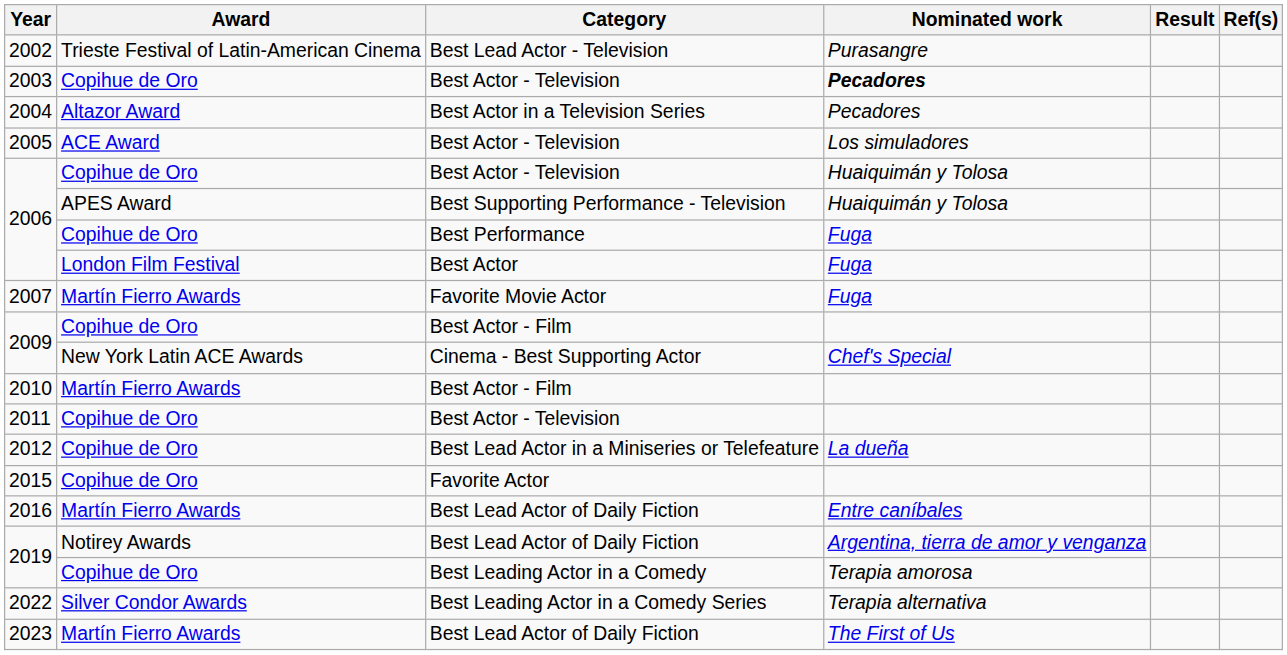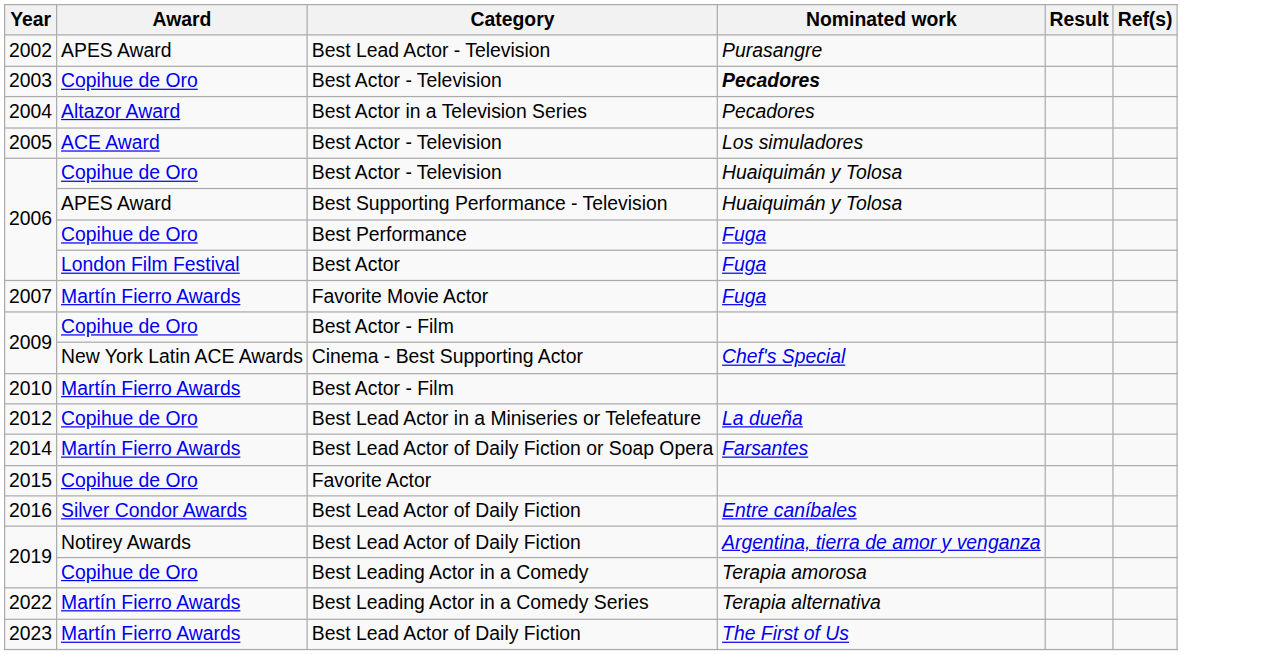 <table class = "wikitable sortable">
 <tr>
 <th>Year</th>
 <th>Award</th>
 <th>Category</th>
 <th>Nominated work</th>
 <th>Result</th>
 <th>Ref(s)</th>
 </tr>
 <tr>
 <td>2002</td>
-<td>Trieste Festival of Latin-American Cinema</td>
+<td>APES Award</td>
 <td>Best Lead Actor - Television</td>
 <td><em>Purasangre</em></td>
 <td></td>
 <td></td>
 </tr>
 <tr>
 <td>2003</td>
 <td><a href='#'>Copihue de Oro</a></td>
 <td>Best Actor - Television</td>
 <td><strong><em>Pecadores</em></strong></td>
 <td></td>
 <td></td>
 </tr>
 <tr>
 <td>2004</td>
 <td><a href='#'>Altazor Award</a></td>
 <td>Best Actor in a Television Series</td>
 <td><em>Pecadores</em></td>
 <td></td>
 <td></td>
 </tr>
 <tr>
 <td>2005</td>
 <td><a href='#'>ACE Award</a></td>
 <td>Best Actor - Television</td>
 <td><em>Los simuladores</em></td>
 <td></td>
 <td></td>
 </tr>
 <tr>
 <td rowspan="4">2006</td>
 <td><a href='#'>Copihue de Oro</a></td>
 <td>Best Actor - Television</td>
 <td><em>Huaiquimán y Tolosa</em></td>
 <td></td>
 <td></td>
 </tr>
 <tr>
 <td>APES Award</td>
 <td>Best Supporting Performance - Television</td>
 <td><em>Huaiquimán y Tolosa</em></td>
 <td></td>
 <td></td>
 </tr>
 <tr>
 <td><a href='#'>Copihue de Oro</a></td>
 <td>Best Performance</td>
 <td><em><a href='#'>Fuga</a></em></td>
 <td></td>
 <td></td>
 </tr>
 <tr>
 <td><a href='#'>London Film Festival</a></td>
 <td>Best Actor</td>
 <td><em><a href='#'>Fuga</a></em></td>
 <td></td>
 <td></td>
 </tr>
 <tr>
 <td>2007</td>
 <td><a href='#'>Martín Fierro Awards</a></td>
 <td>Favorite Movie Actor</td>
 <td><em><a href='#'>Fuga</a></em></td>
 <td></td>
 <td></td>
 </tr>
 <tr>
 <td rowspan="2">2009</td>
 <td><a href='#'>Copihue de Oro</a></td>
 <td>Best Actor - Film</td>
 <td></td>
 <td></td>
 <td></td>
 </tr>
 <tr>
 <td>New York Latin ACE Awards</td>
 <td>Cinema - Best Supporting Actor</td>
 <td><em><a href='#'>Chef's Special</a></em></td>
 <td></td>
 <td></td>
 </tr>
 <tr>
 <td>2010</td>
 <td><a href='#'>Martín Fierro Awards</a></td>
 <td>Best Actor - Film</td>
 <td></td>
 <td></td>
 <td></td>
 </tr>
 <tr>
-<td>2011</td>
+<td>2012</td>
 <td><a href='#'>Copihue de Oro</a></td>
-<td>Best Actor - Television</td>
-<td></td>
+<td>Best Lead Actor in a Miniseries or Telefeature</td>
+<td><em><a href='#'>La dueña</a></em></td>
 <td></td>
 <td></td>
 </tr>
 <tr>
-<td>2012</td>
-<td><a href='#'>Copihue de Oro</a></td>
-<td>Best Lead Actor in a Miniseries or Telefeature</td>
-<td><em><a href='#'>La dueña</a></em></td>
+<td>2014</td>
+<td><a href='#'>Martín Fierro Awards</a></td>
+<td>Best Lead Actor of Daily Fiction or Soap Opera</td>
+<td><em><a href='#'>Farsantes</a></em></td>
 <td></td>
 <td></td>
 </tr>
 <tr>
 <td>2015</td>
 <td><a href='#'>Copihue de Oro</a></td>
 <td>Favorite Actor</td>
 <td></td>
 <td></td>
 <td></td>
 </tr>
 <tr>
 <td>2016</td>
-<td><a href='#'>Martín Fierro Awards</a></td>
+<td><a href='#'>Silver Condor Awards</a></td>
 <td>Best Lead Actor of Daily Fiction</td>
 <td><em><a href='#'>Entre caníbales</a></em></td>
 <td></td>
 <td></td>
 </tr>
 <tr>
 <td rowspan="2">2019</td>
 <td>Notirey Awards</td>
 <td>Best Lead Actor of Daily Fiction</td>
 <td><em><a href='#'>Argentina, tierra de amor y venganza</a></em></td>
 <td></td>
 <td></td>
 </tr>
 <tr>
 <td><a href='#'>Copihue de Oro</a></td>
 <td>Best Leading Actor in a Comedy</td>
 <td><em>Terapia amorosa</em></td>
 <td></td>
 <td></td>
 </tr>
 <tr>
 <td>2022</td>
-<td><a href='#'>Silver Condor Awards</a></td>
+<td><a href='#'>Martín Fierro Awards</a></td>
 <td>Best Leading Actor in a Comedy Series</td>
 <td><em>Terapia alternativa</em></td>
 <td></td>
 <td></td>
 </tr>
 <tr>
 <td>2023</td>
 <td><a href='#'>Martín Fierro Awards</a></td>
 <td>Best Lead Actor of Daily Fiction</td>
 <td><em><a href='#'>The First of Us</a></em></td>
 <td></td>
 <td></td>
 </tr>
 </table>
